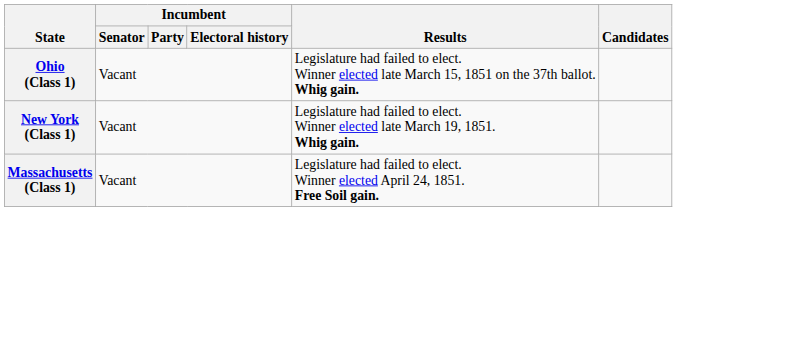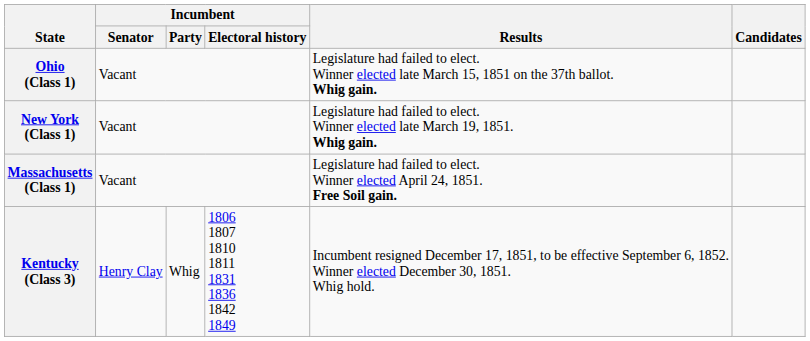 <table class=wikitable>
 <tr valign=bottom>
 <th rowspan=2>State</th>
 <th colspan=3>Incumbent</th>
 <th rowspan=2>Results</th>
 <th rowspan=2>Candidates</th>
 </tr>
 <tr>
 <th>Senator</th>
 <th>Party</th>
 <th>Electoral history</th>
 </tr>
 <tr>
 <th><a href='#'>Ohio</a><br>(Class 1)</th>
 <td colspan=3>Vacant</td>
 <td>Legislature had failed to elect.<br>Winner <a href='#'>elected</a> late March 15, 1851 on the 37th ballot.<br><strong>Whig gain.</strong></td>
 <td nowrap></td>
 </tr>
 <tr>
 <th><a href='#'>New York</a><br>(Class 1)</th>
 <td colspan=3>Vacant</td>
 <td>Legislature had failed to elect.<br>Winner <a href='#'>elected</a> late March 19, 1851.<br><strong>Whig gain.</strong></td>
 <td nowrap></td>
 </tr>
 <tr>
 <th><a href='#'>Massachusetts</a><br>(Class 1)</th>
 <td colspan=3>Vacant</td>
 <td>Legislature had failed to elect.<br>Winner <a href='#'>elected</a> April 24, 1851.<br><strong>Free Soil gain.</strong></td>
 <td nowrap></td>
 </tr>
+<tr>
+<th><a href='#'>Kentucky</a><br>(Class 3)</th>
+<td><a href='#'>Henry Clay</a></td>
+<td>Whig</td>
+<td><a href='#'>1806 </a><br>1807 <br>1810 <br>1811 <br><a href='#'>1831 </a><br><a href='#'>1836</a><br>1842 <br><a href='#'>1849</a></td>
+<td>Incumbent resigned December 17, 1851, to be effective September 6, 1852.<br>Winner <a href='#'>elected</a> December 30, 1851.<br>Whig hold.</td>
+<td nowrap></td>
+</tr>
 </table>
